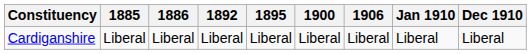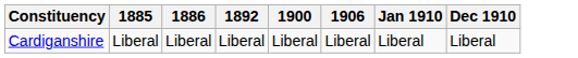 <table class="wikitable">
 <tr>
 <th>Constituency</th>
 <th>1885</th>
 <th>1886</th>
 <th>1892</th>
-<th>1895</th>
 <th>1900</th>
 <th>1906</th>
 <th>Jan 1910</th>
 <th>Dec 1910</th>
 </tr>
 <tr>
 <td><a href='#'>Cardiganshire</a></td>
 <td bgcolor=>Liberal</td>
 <td bgcolor=>Liberal</td>
 <td bgcolor=>Liberal</td>
 <td bgcolor=>Liberal</td>
 <td bgcolor=>Liberal</td>
 <td bgcolor=>Liberal</td>
 <td bgcolor=>Liberal</td>
-<td bgcolor=>Liberal</td>
 </tr>
 </table>
